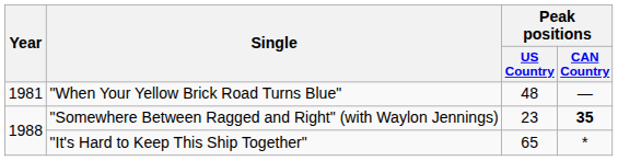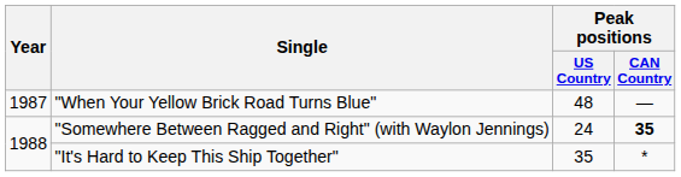 <table class="wikitable" style="text-align:center;">
 <tr>
 <th rowspan="2">Year</th>
 <th rowspan="2">Single</th>
 <th colspan="2">Peak positions</th>
 </tr>
 <tr style="font-size:smaller;">
 <th width="50"><a href='#'>US Country</a></th>
 <th width="50"><a href='#'>CAN Country</a></th>
 </tr>
 <tr>
-<td>1981</td>
+<td>1987</td>
 <td align="left">"When Your Yellow Brick Road Turns Blue"</td>
 <td>48</td>
 <td>—</td>
 </tr>
 <tr>
 <td rowspan="2">1988</td>
 <td align="left">"Somewhere Between Ragged and Right" (with Waylon Jennings)</td>
-<td>23</td>
+<td>24</td>
 <td><strong>35</strong></td>
 </tr>
 <tr>
 <td align="left">"It's Hard to Keep This Ship Together"</td>
-<td>65</td>
+<td>35</td>
 <td>*</td>
 </tr>
 </table>
